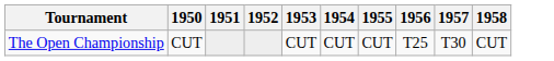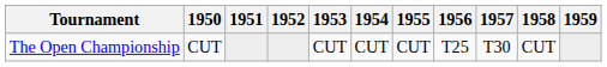 <table class="wikitable" style="font-size:95%;text-align:center;">
 <tr>
 <th>Tournament</th>
 <th>1950</th>
 <th>1951</th>
 <th>1952</th>
 <th>1953</th>
 <th>1954</th>
 <th>1955</th>
 <th>1956</th>
 <th>1957</th>
 <th>1958</th>
+<th>1959</th>
 </tr>
 <tr>
 <td align=left><a href='#'>The Open Championship</a></td>
 <td>CUT</td>
 <td style="background:#eeeeee;"></td>
 <td style="background:#eeeeee;"></td>
 <td>CUT</td>
 <td>CUT</td>
 <td>CUT</td>
 <td>T25</td>
 <td>T30</td>
 <td>CUT</td>
+<td style="background:#eeeeee;"></td>
 </tr>
 </table>
